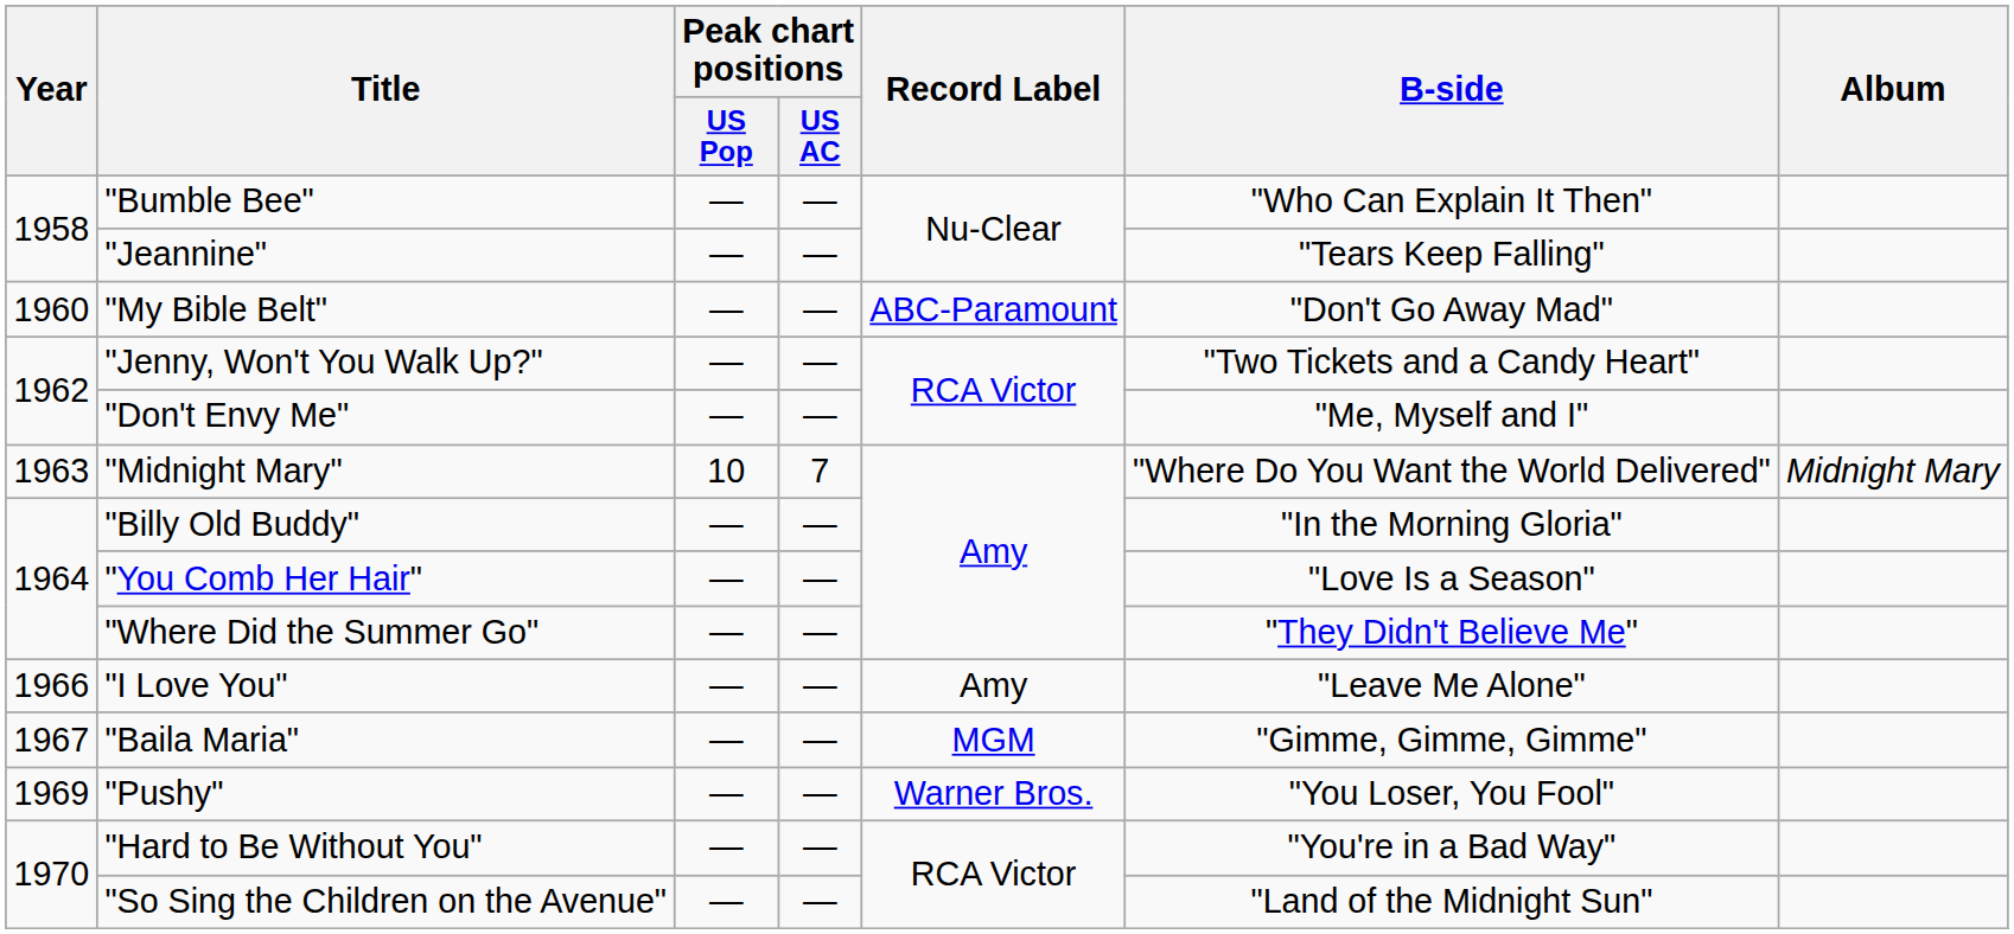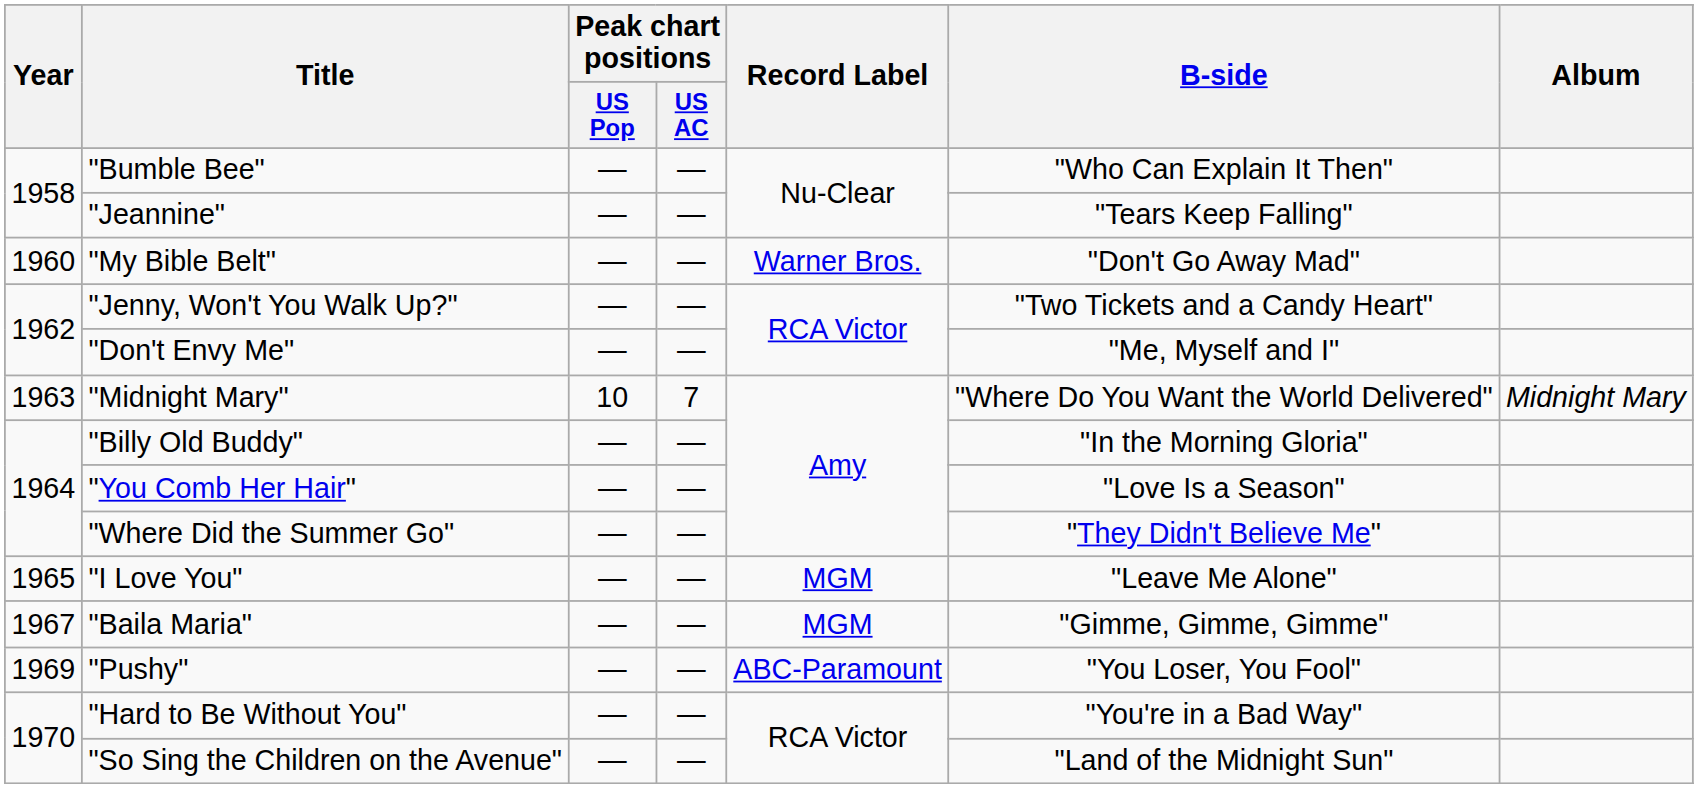 <table class="wikitable" style=text-align:center;>
 <tr>
 <th rowspan="2">Year</th>
 <th rowspan="2">Title</th>
 <th colspan="2">Peak chart<br>positions</th>
 <th rowspan="2">Record Label</th>
 <th rowspan="2"><a href='#'>B-side</a></th>
 <th rowspan="2">Album</th>
 </tr>
 <tr style="font-size:smaller;">
 <th align=centre><a href='#'>US<br>Pop</a></th>
 <th align=centre><a href='#'>US<br>AC</a></th>
 </tr>
 <tr>
 <td rowspan="2">1958</td>
 <td align=left>"Bumble Bee"</td>
 <td>—</td>
 <td>—</td>
 <td rowspan="2">Nu-Clear</td>
 <td rowspan="1">"Who Can Explain It Then"</td>
 <td rowspan="1"></td>
 </tr>
 <tr>
 <td align=left>"Jeannine"</td>
 <td>—</td>
 <td>—</td>
 <td rowspan="1">"Tears Keep Falling"</td>
 <td rowspan="1"></td>
 </tr>
 <tr>
 <td rowspan="1">1960</td>
 <td align=left>"My Bible Belt"</td>
 <td>—</td>
 <td>—</td>
-<td rowspan="1"><a href='#'>ABC-Paramount</a></td>
+<td rowspan="1"><a href='#'>Warner Bros.</a></td>
 <td rowspan="1">"Don't Go Away Mad"</td>
 <td rowspan="1"></td>
 </tr>
 <tr>
 <td rowspan="2">1962</td>
 <td align=left>"Jenny, Won't You Walk Up?"</td>
 <td>—</td>
 <td>—</td>
 <td rowspan="2"><a href='#'>RCA Victor</a></td>
 <td rowspan="1">"Two Tickets and a Candy Heart"</td>
 <td rowspan="1"></td>
 </tr>
 <tr>
 <td align=left>"Don't Envy Me"</td>
 <td>—</td>
 <td>—</td>
 <td rowspan="1">"Me, Myself and I"</td>
 <td rowspan="1"></td>
 </tr>
 <tr>
 <td rowspan="1">1963</td>
 <td align=left>"Midnight Mary"</td>
 <td>10</td>
 <td>7</td>
 <td rowspan="4"><a href='#'>Amy</a></td>
 <td rowspan="1">"Where Do You Want the World Delivered"</td>
 <td rowspan="1"><em>Midnight Mary</em></td>
 </tr>
 <tr>
 <td rowspan="3">1964</td>
 <td align=left>"Billy Old Buddy"</td>
 <td>—</td>
 <td>—</td>
 <td rowspan="1">"In the Morning Gloria"</td>
 <td rowspan="1"></td>
 </tr>
 <tr>
 <td align=left>"<a href='#'>You Comb Her Hair</a>"</td>
 <td>—</td>
 <td>—</td>
 <td rowspan="1">"Love Is a Season"</td>
 <td rowspan="1"></td>
 </tr>
 <tr>
 <td align=left>"Where Did the Summer Go"</td>
 <td>—</td>
 <td>—</td>
 <td rowspan="1">"<a href='#'>They Didn't Believe Me</a>"</td>
 <td rowspan="1"></td>
 </tr>
 <tr>
-<td rowspan="1">1966</td>
+<td rowspan="1">1965</td>
 <td align=left>"I Love You"</td>
 <td>—</td>
 <td>—</td>
-<td rowspan="1">Amy</td>
+<td rowspan="1"><a href='#'>MGM</a></td>
 <td rowspan="1">"Leave Me Alone"</td>
 <td rowspan="1"></td>
 </tr>
 <tr>
 <td rowspan="1">1967</td>
 <td align=left>"Baila Maria"</td>
 <td>—</td>
 <td>—</td>
 <td rowspan="1"><a href='#'>MGM</a></td>
 <td rowspan="1">"Gimme, Gimme, Gimme"</td>
 <td rowspan="1"></td>
 </tr>
 <tr>
 <td rowspan="1">1969</td>
 <td align=left>"Pushy"</td>
 <td>—</td>
 <td>—</td>
-<td rowspan="1"><a href='#'>Warner Bros.</a></td>
+<td rowspan="1"><a href='#'>ABC-Paramount</a></td>
 <td rowspan="1">"You Loser, You Fool"</td>
 <td rowspan="1"></td>
 </tr>
 <tr>
 <td rowspan="2">1970</td>
 <td align=left>"Hard to Be Without You"</td>
 <td>—</td>
 <td>—</td>
 <td rowspan="2">RCA Victor</td>
 <td rowspan="1">"You're in a Bad Way"</td>
 <td rowspan="1"></td>
 </tr>
 <tr>
 <td align=left>"So Sing the Children on the Avenue"</td>
 <td>—</td>
 <td>—</td>
 <td rowspan="1">"Land of the Midnight Sun"</td>
 <td rowspan="1"></td>
 </tr>
 <tr>
 </tr>
 </table>
